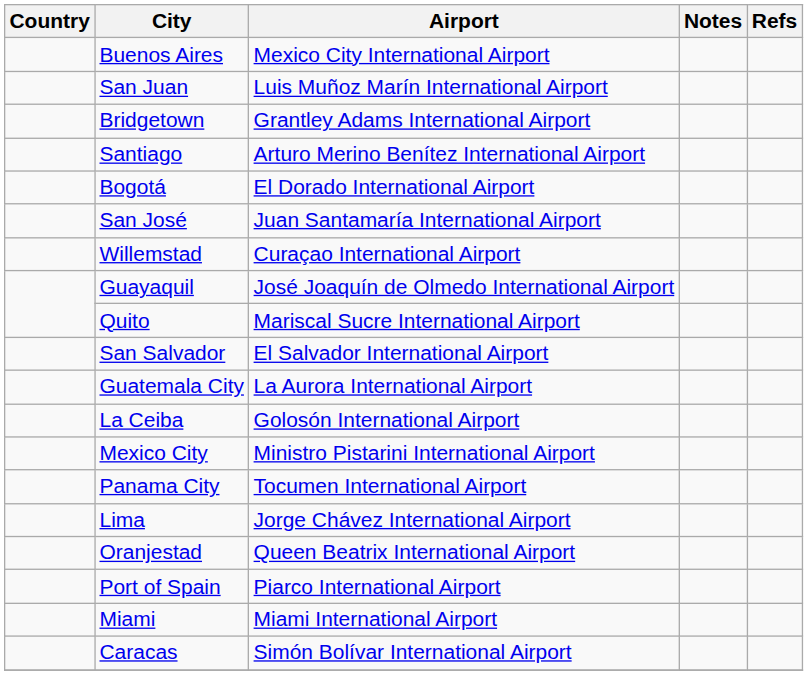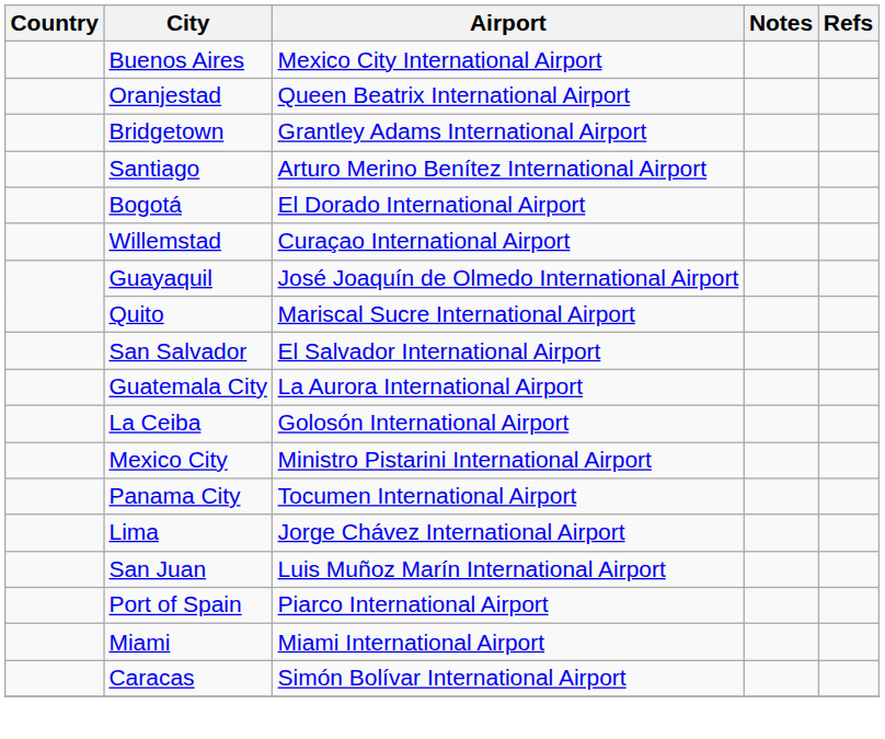 <table class="sortable wikitable toccolours">
 <tr>
 <th>Country</th>
 <th>City</th>
 <th>Airport</th>
 <th>Notes</th>
 <th class="unsortable">Refs</th>
 </tr>
 <tr>
 <td></td>
 <td><a href='#'>Buenos Aires</a></td>
 <td><a href='#'>Mexico City International Airport</a></td>
 <td align=center></td>
 <td></td>
 </tr>
 <tr>
 <td></td>
-<td><a href='#'>San Juan</a></td>
-<td><a href='#'>Luis Muñoz Marín International Airport</a></td>
+<td><a href='#'>Oranjestad</a></td>
+<td><a href='#'>Queen Beatrix International Airport</a></td>
 <td align=center></td>
 <td></td>
 </tr>
 <tr>
 <td></td>
 <td><a href='#'>Bridgetown</a></td>
 <td><a href='#'>Grantley Adams International Airport</a></td>
 <td align=center></td>
 <td></td>
 </tr>
 <tr>
 <td></td>
 <td><a href='#'>Santiago</a></td>
 <td><a href='#'>Arturo Merino Benítez International Airport</a></td>
 <td align=center></td>
 <td></td>
 </tr>
 <tr>
 <td></td>
 <td><a href='#'>Bogotá</a></td>
 <td><a href='#'>El Dorado International Airport</a></td>
-<td align=center></td>
-<td></td>
-</tr>
-<tr>
-<td></td>
-<td><a href='#'>San José</a></td>
-<td><a href='#'>Juan Santamaría International Airport</a></td>
 <td align=center></td>
 <td></td>
 </tr>
 <tr>
 <td></td>
 <td><a href='#'>Willemstad</a></td>
 <td><a href='#'>Curaçao International Airport</a></td>
 <td align=center></td>
 <td></td>
 </tr>
 <tr>
 <td rowspan=2></td>
 <td><a href='#'>Guayaquil</a></td>
 <td><a href='#'>José Joaquín de Olmedo International Airport</a></td>
 <td align=center></td>
 </tr>
 <tr>
 <td><a href='#'>Quito</a></td>
 <td><a href='#'>Mariscal Sucre International Airport</a></td>
 <td align=center></td>
 <td></td>
 </tr>
 <tr>
 <td></td>
 <td><a href='#'>San Salvador</a></td>
 <td><a href='#'>El Salvador International Airport</a></td>
 <td align=center></td>
 <td></td>
 </tr>
 <tr>
 <td></td>
 <td><a href='#'>Guatemala City</a></td>
 <td><a href='#'>La Aurora International Airport</a></td>
 <td align=center></td>
 <td></td>
 </tr>
 <tr>
 <td></td>
 <td><a href='#'>La Ceiba</a></td>
 <td><a href='#'>Golosón International Airport</a></td>
 <td></td>
 <td></td>
 </tr>
 <tr>
 <td></td>
 <td><a href='#'>Mexico City</a></td>
 <td><a href='#'>Ministro Pistarini International Airport</a></td>
 <td align=center></td>
 <td></td>
 </tr>
 <tr>
 <td></td>
 <td><a href='#'>Panama City</a></td>
 <td><a href='#'>Tocumen International Airport</a></td>
 <td></td>
 <td></td>
 </tr>
 <tr>
 <td></td>
 <td><a href='#'>Lima</a></td>
 <td><a href='#'>Jorge Chávez International Airport</a></td>
 <td align=center></td>
 <td></td>
 </tr>
 <tr>
 <td></td>
-<td><a href='#'>Oranjestad</a></td>
-<td><a href='#'>Queen Beatrix International Airport</a></td>
+<td><a href='#'>San Juan</a></td>
+<td><a href='#'>Luis Muñoz Marín International Airport</a></td>
 <td align=center></td>
 <td></td>
 </tr>
 <tr>
 <td></td>
 <td><a href='#'>Port of Spain</a></td>
 <td><a href='#'>Piarco International Airport</a></td>
 <td align=center></td>
 <td></td>
 </tr>
 <tr>
 <td></td>
 <td><a href='#'>Miami</a></td>
 <td><a href='#'>Miami International Airport</a></td>
 <td></td>
 <td></td>
 </tr>
 <tr>
 <td></td>
 <td><a href='#'>Caracas</a></td>
 <td><a href='#'>Simón Bolívar International Airport</a></td>
 <td align=center></td>
 <td></td>
 </tr>
 <tr>
 </tr>
 </table>
